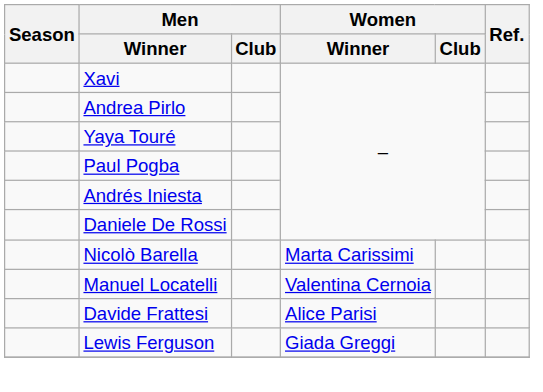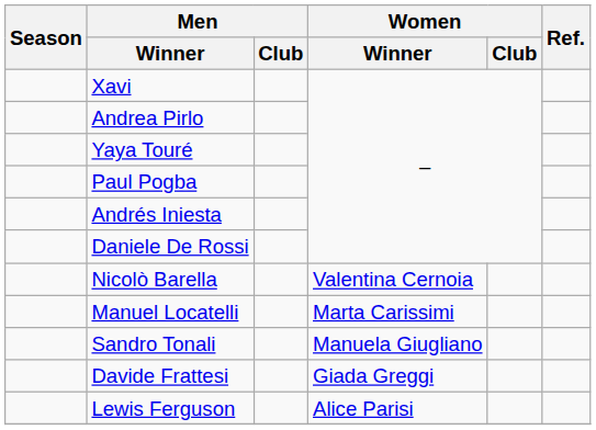 <table class="wikitable" style="font-size: 95%;">
 <tr>
 <th rowspan=2>Season</th>
 <th colspan=2>Men</th>
 <th colspan=2>Women</th>
 <th rowspan=2>Ref.</th>
 </tr>
 <tr>
 <th>Winner</th>
 <th>Club</th>
 <th>Winner</th>
 <th>Club</th>
 </tr>
 <tr>
 <td></td>
 <td> <a href='#'>Xavi</a></td>
 <td></td>
 <td colspan="2" rowspan="6" align="center">–</td>
 <td></td>
 </tr>
 <tr>
 <td></td>
 <td> <a href='#'>Andrea Pirlo</a></td>
 <td></td>
 <td></td>
 </tr>
 <tr>
 <td></td>
 <td> <a href='#'>Yaya Touré</a></td>
 <td></td>
 <td></td>
 </tr>
 <tr>
 <td></td>
 <td> <a href='#'>Paul Pogba</a></td>
 <td></td>
 <td></td>
 </tr>
 <tr>
 <td></td>
 <td> <a href='#'>Andrés Iniesta</a></td>
 <td></td>
 <td></td>
 </tr>
 <tr>
 <td></td>
 <td> <a href='#'>Daniele De Rossi</a></td>
 <td></td>
 <td></td>
 </tr>
 <tr>
 <td></td>
 <td> <a href='#'>Nicolò Barella</a></td>
 <td></td>
-<td> <a href='#'>Marta Carissimi</a></td>
+<td> <a href='#'>Valentina Cernoia</a></td>
 <td></td>
 <td></td>
 </tr>
 <tr>
 <td></td>
 <td> <a href='#'>Manuel Locatelli</a></td>
 <td></td>
-<td> <a href='#'>Valentina Cernoia</a></td>
+<td> <a href='#'>Marta Carissimi</a></td>
+<td></td>
+<td></td>
+</tr>
+<tr>
+<td></td>
+<td> <a href='#'>Sandro Tonali</a></td>
+<td></td>
+<td> <a href='#'>Manuela Giugliano</a></td>
 <td></td>
 <td></td>
 </tr>
 <tr>
 <td></td>
 <td> <a href='#'>Davide Frattesi</a></td>
 <td></td>
-<td> <a href='#'>Alice Parisi</a></td>
+<td> <a href='#'>Giada Greggi</a></td>
 <td></td>
 <td></td>
 </tr>
 <tr>
 <td></td>
 <td> <a href='#'>Lewis Ferguson</a></td>
 <td></td>
-<td> <a href='#'>Giada Greggi</a></td>
+<td> <a href='#'>Alice Parisi</a></td>
 <td></td>
 <td></td>
 </tr>
 <tr o>
 </tr>
 </table>
